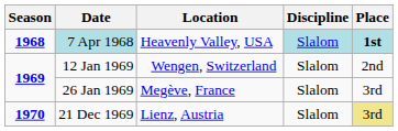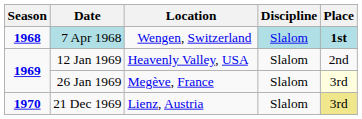 <table class="wikitable" style="text-align:center; font-size:95%;">
 <tr>
 <th>Season</th>
 <th>Date</th>
 <th>Location</th>
 <th>Discipline</th>
 <th>Place</th>
 </tr>
 <tr>
 <td><strong><a href='#'>1968</a></strong></td>
 <td bgcolor="#BOEOE6" align=right>7 Apr 1968</td>
-<td align=left> <a href='#'>Heavenly Valley</a>, <a href='#'>USA</a>  </td>
+<td align=left>   <a href='#'>Wengen</a>, <a href='#'>Switzerland</a></td>
 <td bgcolor="#BOEOE6"><a href='#'>Slalom</a></td>
 <td bgcolor="#BOEOE6"><strong>1st</strong></td>
 </tr>
 <tr>
 <td rowspan=2><strong><a href='#'>1969</a></strong></td>
 <td align=right>12 Jan 1969</td>
-<td align=left>   <a href='#'>Wengen</a>, <a href='#'>Switzerland</a></td>
+<td align=left> <a href='#'>Heavenly Valley</a>, <a href='#'>USA</a>  </td>
 <td>Slalom</td>
 <td>2nd</td>
 </tr>
 <tr>
 <td align=right>26 Jan 1969</td>
 <td align=left> <a href='#'>Megève</a>, <a href='#'>France</a></td>
 <td>Slalom</td>
-<td>3rd</td>
+<td style="background: lightyellow;">3rd</td>
 </tr>
 <tr>
 <td><strong><a href='#'>1970</a></strong></td>
 <td align=right>21 Dec 1969</td>
 <td align=left> <a href='#'>Lienz</a>, <a href='#'>Austria</a></td>
 <td>Slalom</td>
 <td style="background: khaki;">3rd</td>
 </tr>
 </table>
